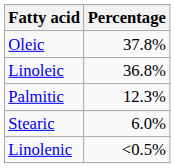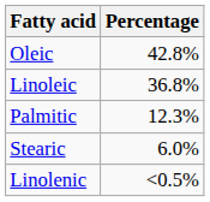 <table class="wikitable">
 <tr>
 <th>Fatty acid</th>
 <th>Percentage</th>
 </tr>
 <tr>
 <td><a href='#'>Oleic</a></td>
-<td align="right">37.8%</td>
+<td align="right">42.8%</td>
 </tr>
 <tr>
 <td><a href='#'>Linoleic</a></td>
 <td align="right">36.8%</td>
 </tr>
 <tr>
 <td><a href='#'>Palmitic</a></td>
 <td align="right">12.3%</td>
 </tr>
 <tr>
 <td><a href='#'>Stearic</a></td>
 <td align="right">6.0%</td>
 </tr>
 <tr>
 <td><a href='#'>Linolenic</a></td>
 <td align="right"><0.5%</td>
 </tr>
 </table>
